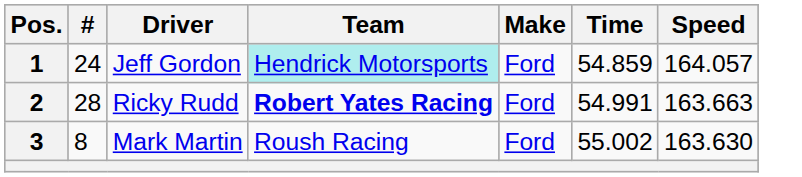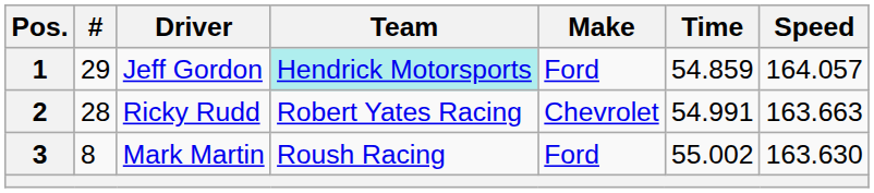 <table class="wikitable" style="font-size:95%">
 <tr>
 <th>Pos.</th>
 <th>#</th>
 <th>Driver</th>
 <th>Team</th>
 <th>Make</th>
 <th>Time</th>
 <th>Speed</th>
 </tr>
 <tr>
 <th>1</th>
-<td>24</td>
+<td>29</td>
 <td><a href='#'>Jeff Gordon</a></td>
 <td style="background: paleturquoise;"><a href='#'>Hendrick Motorsports</a></td>
 <td><a href='#'>Ford</a></td>
 <td>54.859</td>
 <td>164.057</td>
 </tr>
 <tr>
 <th>2</th>
 <td>28</td>
 <td><a href='#'>Ricky Rudd</a></td>
-<td><strong><a href='#'>Robert Yates Racing</a></strong></td>
-<td><a href='#'>Ford</a></td>
+<td><a href='#'>Robert Yates Racing</a></td>
+<td><a href='#'>Chevrolet</a></td>
 <td>54.991</td>
 <td>163.663</td>
 </tr>
 <tr>
 <th>3</th>
 <td>8</td>
 <td><a href='#'>Mark Martin</a></td>
 <td><a href='#'>Roush Racing</a></td>
 <td><a href='#'>Ford</a></td>
 <td>55.002</td>
 <td>163.630</td>
 </tr>
 <tr>
 <th colspan="7"></th>
 </tr>
 </table>
